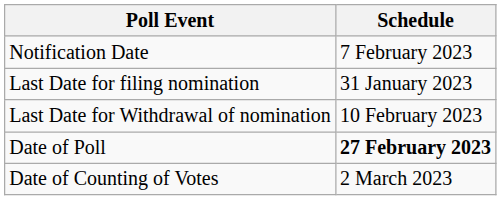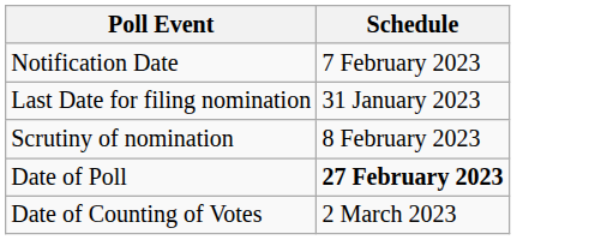 <table class="wikitable">
 <tr>
 <th>Poll Event</th>
 <th>Schedule</th>
 </tr>
 <tr>
 <td>Notification Date</td>
 <td>7 February 2023</td>
 </tr>
 <tr>
 <td>Last Date for filing nomination</td>
 <td>31 January 2023</td>
 </tr>
 <tr>
-<td>Last Date for Withdrawal of nomination</td>
-<td>10 February 2023</td>
+<td>Scrutiny of nomination</td>
+<td>8 February 2023</td>
 </tr>
 <tr>
 <td>Date of Poll</td>
 <td><strong>27 February 2023</strong></td>
 </tr>
 <tr>
 <td>Date of Counting of Votes</td>
 <td>2 March 2023</td>
 </tr>
 </table>
